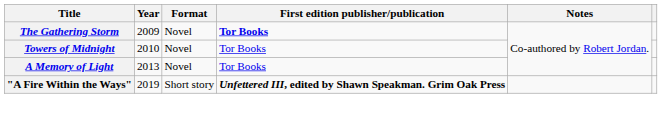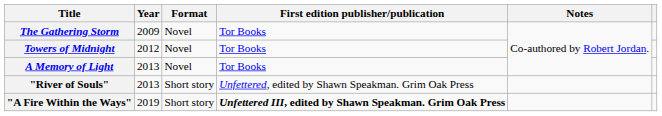 <table class="wikitable sortable plainrowheaders">
 <tr>
 <th scope="col">Title</th>
 <th scope="col">Year</th>
 <th scope="col" class="unsortable">Format</th>
 <th scope="col" class="unsortable">First edition publisher/publication</th>
 <th scope="col" class="unsortable">Notes</th>
 <th scope="col" class="unsortable"></th>
 </tr>
 <tr>
 <th scope="row"><em><a href='#'>The Gathering Storm</a></em></th>
 <td>2009</td>
 <td>Novel</td>
-<td><strong><a href='#'>Tor Books</a></strong></td>
+<td><a href='#'>Tor Books</a></td>
 <td rowspan="3">Co-authored by <a href='#'>Robert Jordan</a>.</td>
 <td align="center"></td>
 </tr>
 <tr>
 <th scope="row"><em><a href='#'>Towers of Midnight</a></em></th>
-<td>2010</td>
+<td>2012</td>
 <td>Novel</td>
 <td><a href='#'>Tor Books</a></td>
 <td align="center"></td>
 </tr>
 <tr>
 <th scope="row"><em><a href='#'>A Memory of Light</a></em></th>
 <td>2013</td>
 <td>Novel</td>
 <td><a href='#'>Tor Books</a></td>
 <td align="center"></td>
 </tr>
 <tr>
+<th scope="row">"River of Souls"</th>
+<td>2013</td>
+<td>Short story</td>
+<td><em><a href='#'>Unfettered</a></em>, edited by Shawn Speakman. Grim Oak Press</td>
+<td></td>
+<td align="center"></td>
+</tr>
+<tr>
 <th scope="row">"A Fire Within the Ways"</th>
 <td>2019</td>
 <td>Short story</td>
 <td><strong><em>Unfettered III</em>, edited by Shawn Speakman. Grim Oak Press</strong></td>
 <td></td>
 <td align="center"></td>
 </tr>
 </table>
